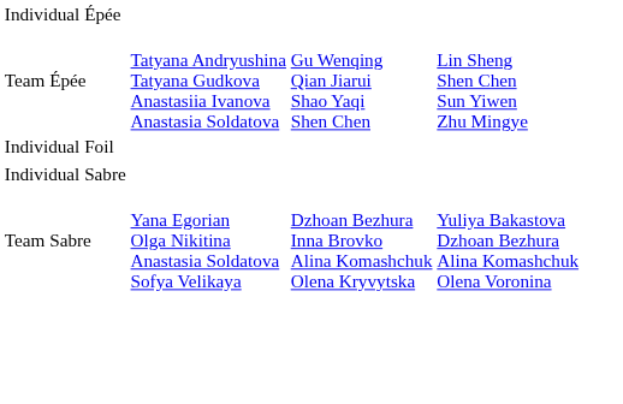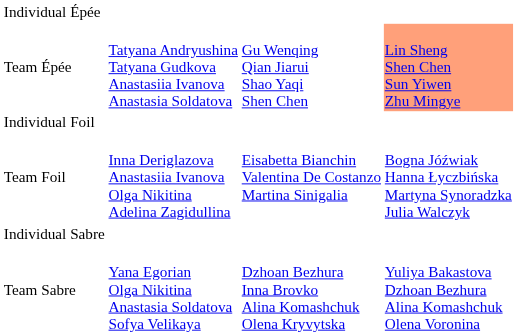 <table>
 <tr>
 <td rowspan=2>Individual Épée<br></td>
 <td rowspan=2></td>
 <td rowspan=2></td>
 <td></td>
 </tr>
 <tr>
 <td></td>
 </tr>
 <tr>
 <td>Team Épée<br></td>
 <td><br><a href='#'>Tatyana Andryushina</a><br><a href='#'>Tatyana Gudkova</a><br><a href='#'>Anastasiia Ivanova</a><br><a href='#'>Anastasia Soldatova</a></td>
 <td><br><a href='#'>Gu Wenqing</a><br><a href='#'>Qian Jiarui</a><br><a href='#'>Shao Yaqi</a><br><a href='#'>Shen Chen</a></td>
-<td><br><a href='#'>Lin Sheng</a><br><a href='#'>Shen Chen</a><br><a href='#'>Sun Yiwen</a><br><a href='#'>Zhu Mingye</a></td>
+<td style="background: lightsalmon;"><br><a href='#'>Lin Sheng</a><br><a href='#'>Shen Chen</a><br><a href='#'>Sun Yiwen</a><br><a href='#'>Zhu Mingye</a></td>
 </tr>
 <tr>
 <td rowspan=2>Individual Foil<br></td>
 <td rowspan=2></td>
 <td rowspan=2></td>
 <td></td>
 </tr>
 <tr>
 <td></td>
+</tr>
+<tr>
+<td>Team Foil<br></td>
+<td><br><a href='#'>Inna Deriglazova</a><br><a href='#'>Anastasiia Ivanova</a><br><a href='#'>Olga Nikitina</a><br><a href='#'>Adelina Zagidullina</a></td>
+<td valign=top><br><a href='#'>Eisabetta Bianchin</a><br><a href='#'>Valentina De Costanzo</a><br><a href='#'>Martina Sinigalia</a></td>
+<td><br><a href='#'>Bogna Jóźwiak</a><br><a href='#'>Hanna Łyczbińska</a><br><a href='#'>Martyna Synoradzka</a><br><a href='#'>Julia Walczyk</a></td>
 </tr>
 <tr>
 </tr>
 <tr>
 <td rowspan=2>Individual Sabre<br></td>
 <td rowspan=2></td>
 <td rowspan=2></td>
 <td></td>
 </tr>
 <tr>
 <td></td>
 </tr>
 <tr>
 <td>Team Sabre<br></td>
 <td><br><a href='#'>Yana Egorian</a><br><a href='#'>Olga Nikitina</a><br><a href='#'>Anastasia Soldatova</a><br><a href='#'>Sofya Velikaya</a></td>
 <td><br><a href='#'>Dzhoan Bezhura</a><br><a href='#'>Inna Brovko</a><br><a href='#'>Alina Komashchuk</a><br><a href='#'>Olena Kryvytska</a></td>
 <td><br><a href='#'>Yuliya Bakastova</a><br><a href='#'>Dzhoan Bezhura</a><br><a href='#'>Alina Komashchuk</a><br><a href='#'>Olena Voronina</a></td>
 </tr>
 </table>
